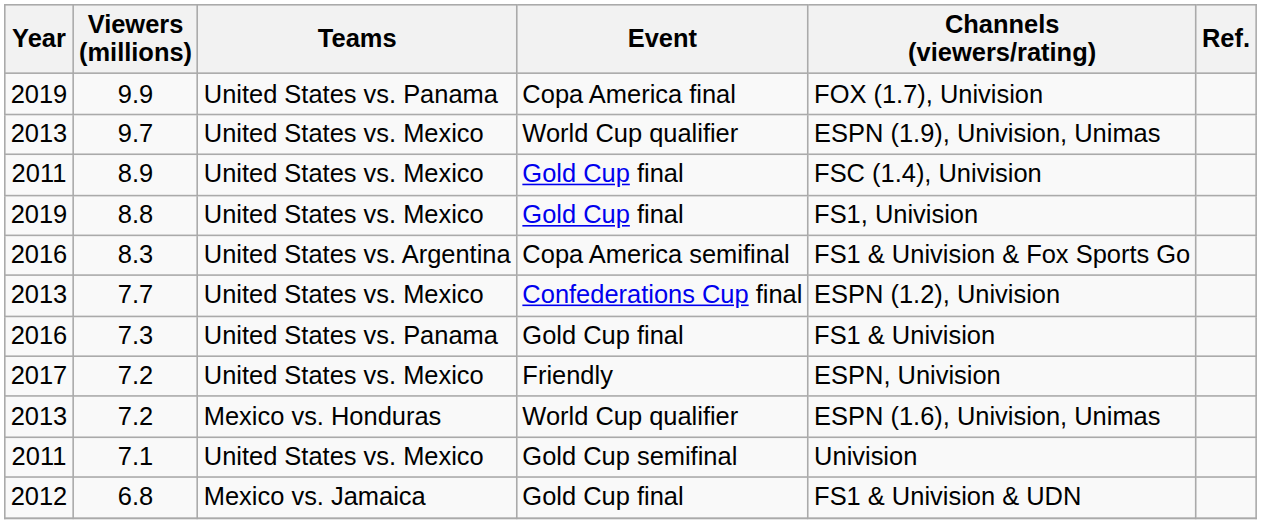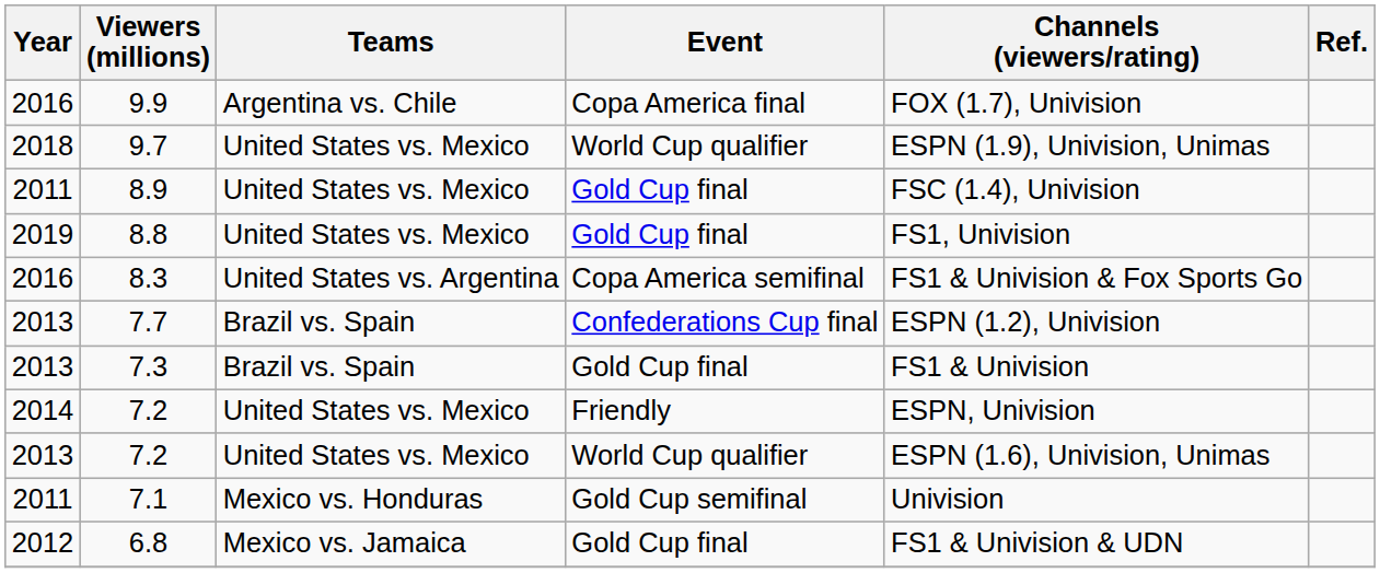 <table class="wikitable sortable">
 <tr>
 <th>Year</th>
 <th>Viewers <br> (millions)</th>
 <th>Teams</th>
 <th>Event</th>
 <th>Channels <br> (viewers/rating)</th>
 <th>Ref.</th>
 </tr>
 <tr>
-<td align=center>2019</td>
+<td align=center>2016</td>
 <td align=center>9.9</td>
-<td>United States vs. Panama</td>
+<td>Argentina vs. Chile</td>
 <td>Copa America final</td>
 <td>FOX (1.7), Univision</td>
 <td></td>
 </tr>
 <tr>
-<td align=center>2013</td>
+<td align=center>2018</td>
 <td align=center>9.7</td>
 <td>United States vs. Mexico</td>
 <td>World Cup qualifier</td>
 <td>ESPN (1.9), Univision, Unimas</td>
 <td></td>
 </tr>
 <tr>
 <td align=center>2011</td>
 <td align=center>8.9</td>
 <td>United States vs. Mexico</td>
 <td><a href='#'>Gold Cup</a> final</td>
 <td>FSC (1.4), Univision</td>
 <td></td>
 </tr>
 <tr>
 <td align=center>2019</td>
 <td align=center>8.8</td>
 <td>United States vs. Mexico</td>
 <td><a href='#'>Gold Cup</a> final</td>
 <td>FS1, Univision</td>
 <td></td>
 </tr>
 <tr>
 <td align=center>2016</td>
 <td align=center>8.3</td>
 <td>United States vs. Argentina</td>
 <td>Copa America semifinal</td>
 <td>FS1 & Univision & Fox Sports Go</td>
 <td></td>
 </tr>
 <tr>
 <td align=center>2013</td>
 <td align=center>7.7</td>
-<td>United States vs. Mexico</td>
+<td>Brazil vs. Spain</td>
 <td><a href='#'>Confederations Cup</a> final</td>
 <td>ESPN (1.2), Univision</td>
 <td></td>
 </tr>
 <tr>
-<td align=center>2016</td>
+<td align=center>2013</td>
 <td align=center>7.3</td>
-<td>United States vs. Panama</td>
+<td>Brazil vs. Spain</td>
 <td>Gold Cup final</td>
 <td>FS1 & Univision</td>
 <td></td>
 </tr>
 <tr>
-<td align=center>2017</td>
+<td align=center>2014</td>
 <td align=center>7.2</td>
 <td>United States vs. Mexico</td>
 <td>Friendly</td>
 <td>ESPN, Univision</td>
 <td></td>
 </tr>
 <tr>
 <td align=center>2013</td>
 <td align=center>7.2</td>
-<td>Mexico vs. Honduras</td>
+<td>United States vs. Mexico</td>
 <td>World Cup qualifier</td>
 <td>ESPN (1.6), Univision, Unimas</td>
 <td></td>
 </tr>
 <tr>
 <td align=center>2011</td>
 <td align=center>7.1</td>
-<td>United States vs. Mexico</td>
+<td>Mexico vs. Honduras</td>
 <td>Gold Cup semifinal</td>
 <td>Univision</td>
 <td></td>
 </tr>
 <tr>
 <td align=center>2012</td>
 <td align=center>6.8</td>
 <td>Mexico vs. Jamaica</td>
 <td>Gold Cup final</td>
 <td>FS1 & Univision & UDN</td>
 <td></td>
 </tr>
 <tr>
 </tr>
 </table>
